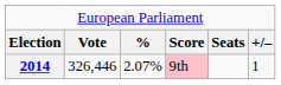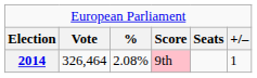 <table class="wikitable" style="font-size:95%; text-align:left;">
 <tr>
 <td colspan="6" align="center"><a href='#'>European Parliament</a></td>
 </tr>
 <tr>
 <th>Election</th>
 <th>Vote</th>
 <th>%</th>
 <th>Score</th>
 <th>Seats</th>
 <th>+/–</th>
 </tr>
 <tr>
 <th><a href='#'>2014</a></th>
-<td>326,446</td>
-<td>2.07%</td>
+<td>326,464</td>
+<td>2.08%</td>
 <td style="background: pink;">9th</td>
 <td></td>
 <td>1</td>
 </tr>
 </table>
